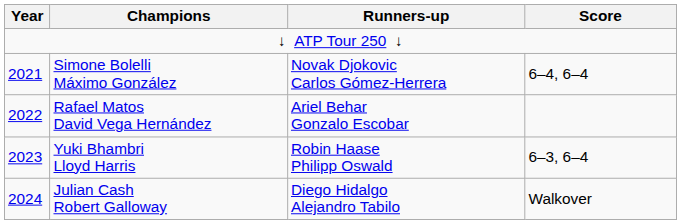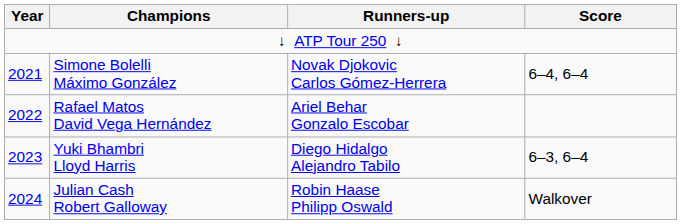 <table class="wikitable">
 <tr>
 <th style="width:40px">Year</th>
 <th style="width:240px">Champions</th>
 <th style="width:240px">Runners-up</th>
 <th style="width:150px" class="unsortable">Score</th>
 </tr>
 <tr>
 <td colspan=4 align=center>↓  <a href='#'>ATP Tour 250</a>  ↓</td>
 </tr>
 <tr>
 <td><a href='#'>2021</a></td>
 <td> <a href='#'>Simone Bolelli</a> <br>  <a href='#'>Máximo González</a></td>
 <td> <a href='#'>Novak Djokovic</a> <br>  <a href='#'>Carlos Gómez-Herrera</a></td>
 <td>6–4, 6–4</td>
 </tr>
 <tr>
 <td><a href='#'>2022</a></td>
 <td> <a href='#'>Rafael Matos</a> <br>  <a href='#'>David Vega Hernández</a></td>
 <td> <a href='#'>Ariel Behar</a> <br>  <a href='#'>Gonzalo Escobar</a></td>
 <td></td>
 </tr>
 <tr>
 <td><a href='#'>2023</a></td>
 <td> <a href='#'>Yuki Bhambri</a> <br>  <a href='#'>Lloyd Harris</a></td>
-<td> <a href='#'>Robin Haase</a> <br>  <a href='#'>Philipp Oswald</a></td>
+<td> <a href='#'>Diego Hidalgo</a> <br>  <a href='#'>Alejandro Tabilo</a></td>
 <td>6–3, 6–4</td>
 </tr>
 <tr>
 <td><a href='#'>2024</a></td>
 <td> <a href='#'>Julian Cash</a> <br>  <a href='#'>Robert Galloway</a></td>
-<td> <a href='#'>Diego Hidalgo</a> <br>  <a href='#'>Alejandro Tabilo</a></td>
+<td> <a href='#'>Robin Haase</a> <br>  <a href='#'>Philipp Oswald</a></td>
 <td>Walkover</td>
 </tr>
 </table>
